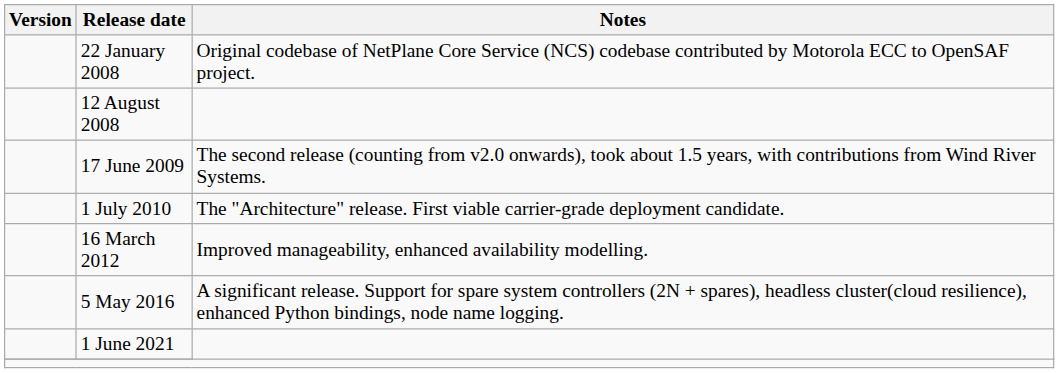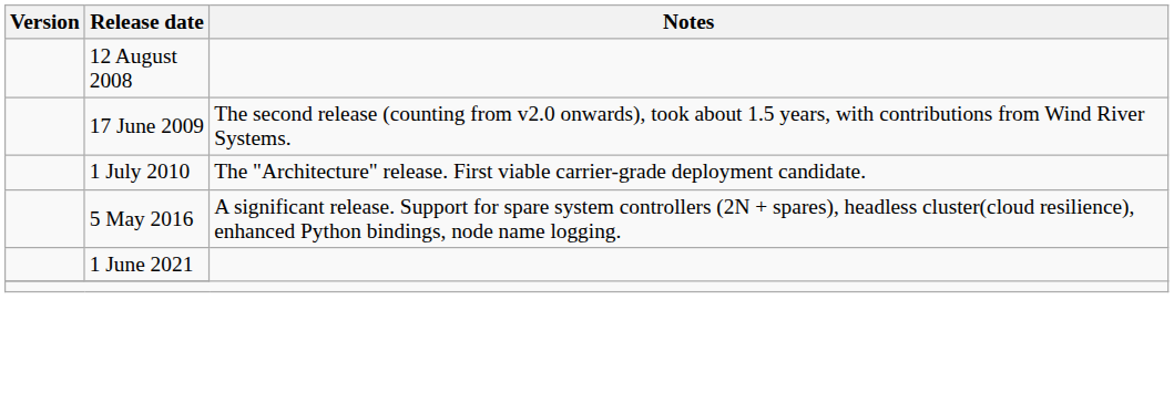 <table class="wikitable">
 <tr>
 <th>Version</th>
 <th>Release date</th>
 <th>Notes</th>
-</tr>
-<tr>
-<td></td>
-<td>22 January 2008</td>
-<td>Original codebase of NetPlane Core Service (NCS) codebase contributed by Motorola ECC to OpenSAF project.</td>
 </tr>
 <tr>
 <td></td>
 <td>12 August 2008</td>
 <td></td>
 </tr>
 <tr>
 <td></td>
 <td>17 June 2009</td>
 <td>The second release (counting from v2.0 onwards), took about 1.5 years, with contributions from Wind River Systems.</td>
 </tr>
 <tr>
 <td></td>
 <td>1 July 2010</td>
 <td>The "Architecture" release. First viable carrier-grade deployment candidate.</td>
 </tr>
 <tr>
 <td></td>
-<td>16 March 2012</td>
-<td>Improved manageability, enhanced availability modelling.</td>
-</tr>
-<tr>
-<td></td>
 <td>5 May 2016</td>
 <td>A significant release. Support for spare system controllers (2N + spares), headless cluster(cloud resilience), enhanced Python bindings, node name logging.</td>
 </tr>
 <tr>
 <td></td>
 <td>1 June 2021</td>
 </tr>
 <tr>
 </tr>
 <tr class="sortbottom">
 <td colspan="3"></td>
 </tr>
 </table>
